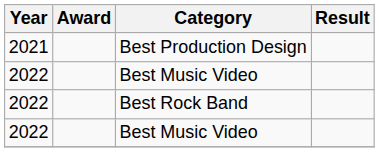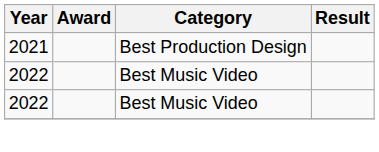 <table class="wikitable">
 <tr>
 <th>Year</th>
 <th>Award</th>
 <th>Category</th>
 <th>Result</th>
 </tr>
 <tr>
 <td rowspan="1">2021</td>
 <td></td>
 <td>Best Production Design</td>
 <td></td>
 </tr>
 <tr>
 <td rowspan="1">2022</td>
 <td></td>
 <td>Best Music Video</td>
 <td></td>
 </tr>
 <tr>
 <td rowspan="1">2022</td>
 <td></td>
-<td>Best Rock Band</td>
-<td></td>
-</tr>
-<tr>
-<td rowspan="1">2022</td>
-<td></td>
 <td>Best Music Video</td>
 <td></td>
 </tr>
 <tr>
 </tr>
 </table>
